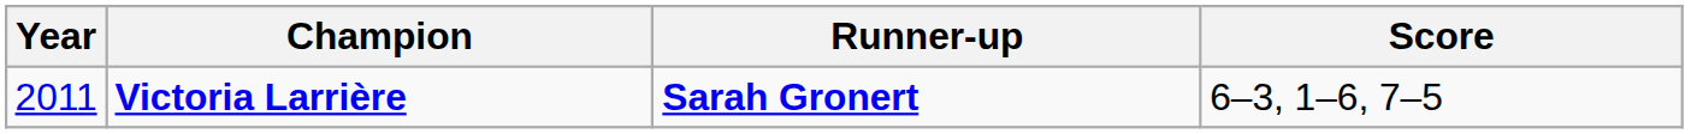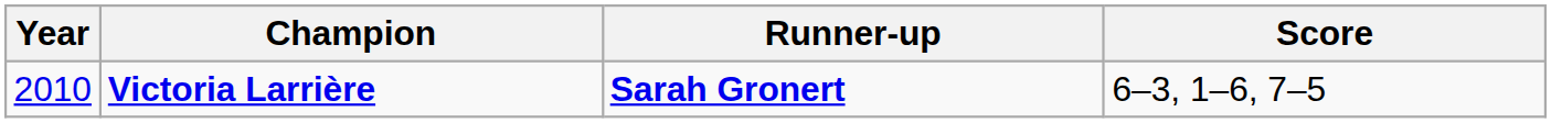 <table class="wikitable" style="font-size:90%">
 <tr>
 <th>Year</th>
 <th width="200">Champion</th>
 <th width="200">Runner-up</th>
 <th width="175">Score</th>
 </tr>
 <tr>
-<td><a href='#'>2011</a></td>
+<td><a href='#'>2010</a></td>
 <td> <strong><a href='#'>Victoria Larrière</a></strong></td>
 <td><strong> <a href='#'>Sarah Gronert</a></strong></td>
 <td>6–3, 1–6, 7–5</td>
 </tr>
 </table>
